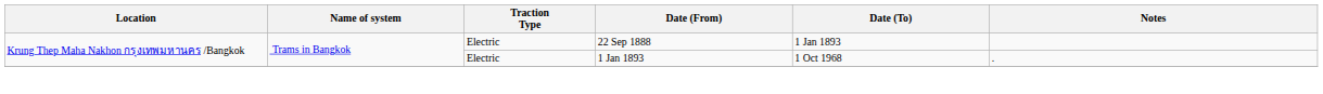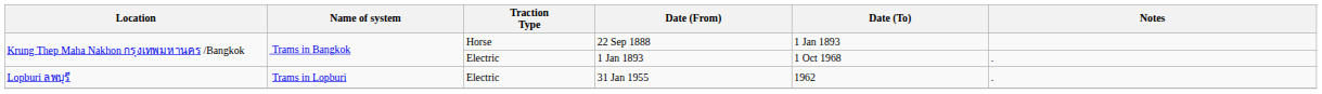 <table class="wikitable" width=100%>
 <tr>
 <th width=20%>Location</th>
 <th width=15%>Name of system</th>
 <th width=10%>Traction<br>Type</th>
 <th width=15%>Date (From)</th>
 <th width=15%>Date (To)</th>
 <th width=25%>Notes</th>
 </tr>
 <tr>
 <td rowspan="2"><a href='#'>Krung Thep Maha Nakhon กรุงเทพมหานคร</a> /Bangkok</td>
 <td rowspan="2"><a href='#'> Trams in Bangkok</a></td>
-<td>Electric</td>
+<td>Horse</td>
 <td>22 Sep 1888</td>
 <td>1 Jan 1893</td>
 <td> </td>
 </tr>
 <tr>
 <td>Electric</td>
 <td>1 Jan 1893</td>
 <td>1 Oct 1968</td>
 <td>.</td>
 </tr>
 <tr>
+<td><a href='#'>Lopburi ลพบุรี</a></td>
+<td> <a href='#'>Trams in Lopburi</a></td>
+<td>Electric</td>
+<td>31 Jan 1955</td>
+<td>1962</td>
+<td>.</td>
+</tr>
+<tr>
 </tr>
 </table>
